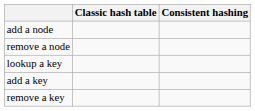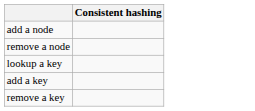 <table class="wikitable">
 <tr>
 <th></th>
-<th>Classic hash table</th>
 <th>Consistent hashing</th>
 </tr>
 <tr>
 <td>add a node</td>
 <td></td>
-<td></td>
 </tr>
 <tr>
 <td>remove a node</td>
-<td></td>
 <td></td>
 </tr>
 <tr>
 <td>lookup a key</td>
 <td></td>
-<td></td>
 </tr>
 <tr>
 <td>add a key</td>
-<td></td>
 <td></td>
 </tr>
 <tr>
 <td>remove a key</td>
 <td></td>
-<td></td>
 </tr>
 </table>
